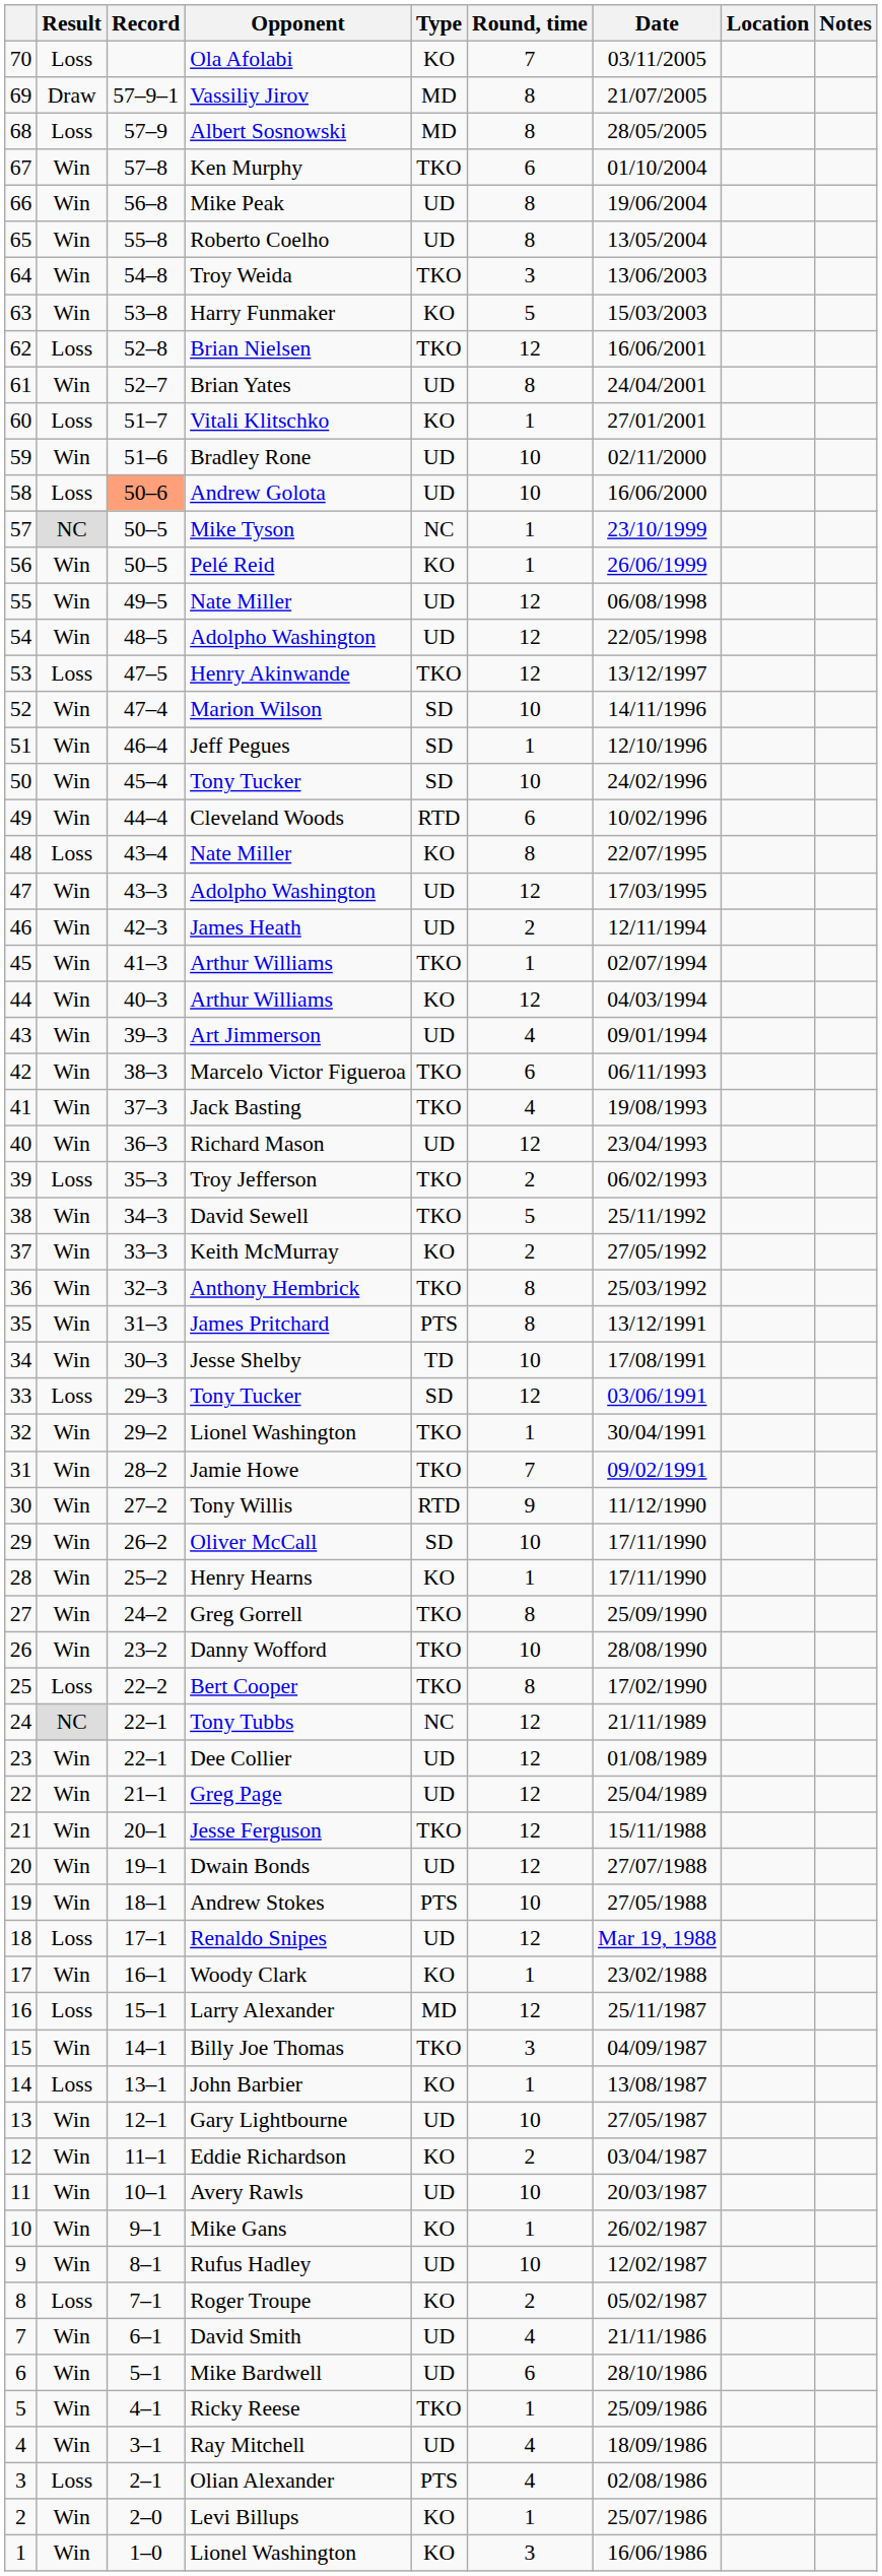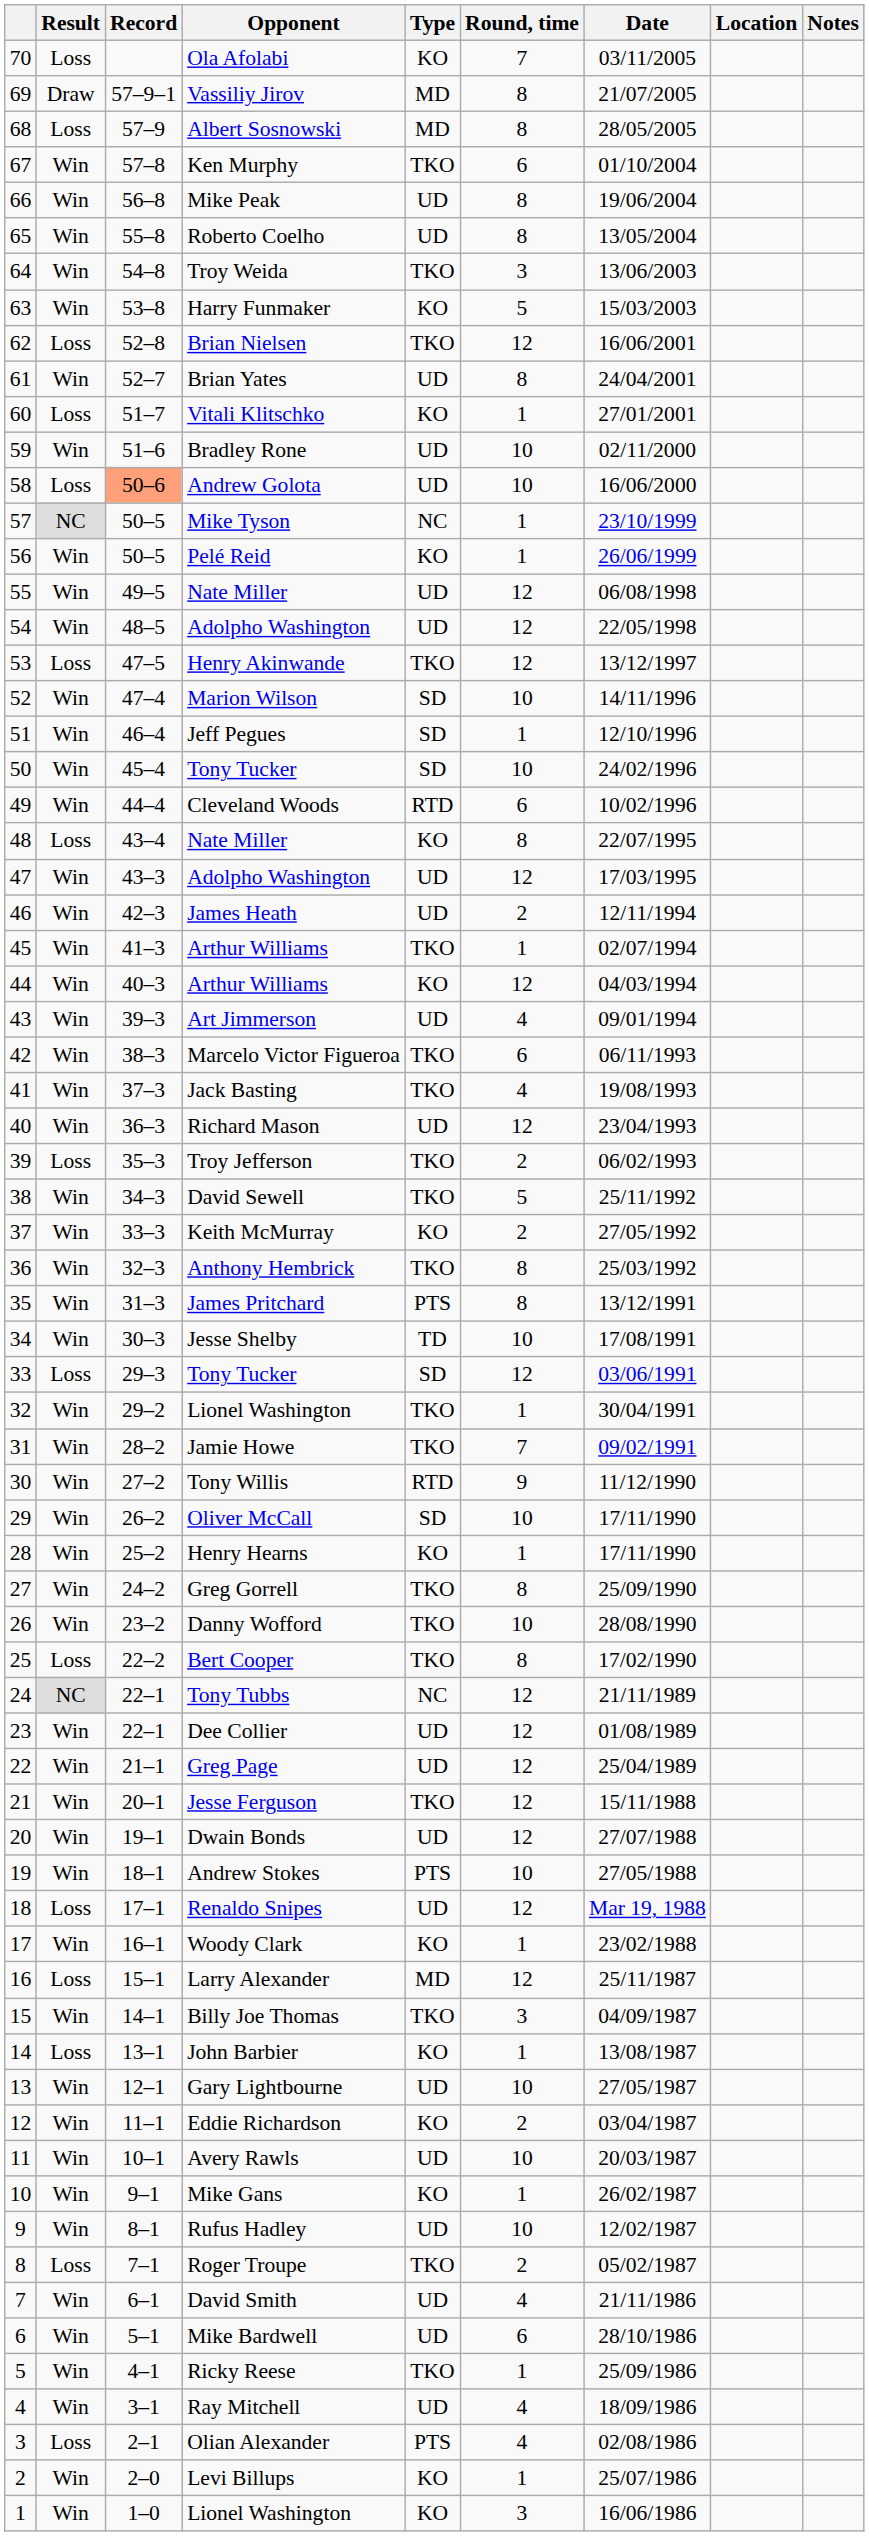 <table class="wikitable" style="text-align:center; font-size:95%">
 <tr>
 <th></th>
 <th>Result</th>
 <th>Record</th>
 <th>Opponent</th>
 <th>Type</th>
 <th>Round, time</th>
 <th>Date</th>
 <th>Location</th>
 <th>Notes</th>
 </tr>
 <tr>
 <td>70</td>
 <td>Loss</td>
 <td></td>
 <td align=left> <a href='#'>Ola Afolabi</a></td>
 <td>KO</td>
 <td>7 </td>
 <td>03/11/2005</td>
 <td align=left> </td>
 <td align=left></td>
 </tr>
 <tr>
 <td>69</td>
 <td>Draw</td>
 <td>57–9–1 </td>
 <td align=left> <a href='#'>Vassiliy Jirov</a></td>
 <td>MD</td>
 <td>8</td>
 <td>21/07/2005</td>
 <td align=left> </td>
 <td align=left></td>
 </tr>
 <tr>
 <td>68</td>
 <td>Loss</td>
 <td>57–9 </td>
 <td align=left> <a href='#'>Albert Sosnowski</a></td>
 <td>MD</td>
 <td>8</td>
 <td>28/05/2005</td>
 <td align=left> </td>
 <td align=left></td>
 </tr>
 <tr>
 <td>67</td>
 <td>Win</td>
 <td>57–8 </td>
 <td align=left> Ken Murphy</td>
 <td>TKO</td>
 <td>6 </td>
 <td>01/10/2004</td>
 <td align=left> </td>
 <td align=left></td>
 </tr>
 <tr>
 <td>66</td>
 <td>Win</td>
 <td>56–8 </td>
 <td align=left> Mike Peak</td>
 <td>UD</td>
 <td>8</td>
 <td>19/06/2004</td>
 <td align=left> </td>
 <td align=left></td>
 </tr>
 <tr>
 <td>65</td>
 <td>Win</td>
 <td>55–8 </td>
 <td align=left> Roberto Coelho</td>
 <td>UD</td>
 <td>8</td>
 <td>13/05/2004</td>
 <td align=left> </td>
 <td align=left></td>
 </tr>
 <tr>
 <td>64</td>
 <td>Win</td>
 <td>54–8 </td>
 <td align=left> Troy Weida</td>
 <td>TKO</td>
 <td>3 </td>
 <td>13/06/2003</td>
 <td align=left> </td>
 <td align=left></td>
 </tr>
 <tr>
 <td>63</td>
 <td>Win</td>
 <td>53–8 </td>
 <td align=left> Harry Funmaker</td>
 <td>KO</td>
 <td>5 </td>
 <td>15/03/2003</td>
 <td align=left> </td>
 <td align=left></td>
 </tr>
 <tr>
 <td>62</td>
 <td>Loss</td>
 <td>52–8 </td>
 <td align=left> <a href='#'>Brian Nielsen</a></td>
 <td>TKO</td>
 <td>12</td>
 <td>16/06/2001</td>
 <td align=left> </td>
 <td align=left></td>
 </tr>
 <tr>
 <td>61</td>
 <td>Win</td>
 <td>52–7 </td>
 <td align=left> Brian Yates</td>
 <td>UD</td>
 <td>8</td>
 <td>24/04/2001</td>
 <td align=left> </td>
 <td align=left></td>
 </tr>
 <tr>
 <td>60</td>
 <td>Loss</td>
 <td>51–7 </td>
 <td align=left> <a href='#'>Vitali Klitschko</a></td>
 <td>KO</td>
 <td>1 </td>
 <td>27/01/2001</td>
 <td align=left> </td>
 <td align=left></td>
 </tr>
 <tr>
 <td>59</td>
 <td>Win</td>
 <td>51–6 </td>
 <td align=left> Bradley Rone</td>
 <td>UD</td>
 <td>10</td>
 <td>02/11/2000</td>
 <td align=left> </td>
 <td align=left></td>
 </tr>
 <tr>
 <td>58</td>
 <td>Loss</td>
 <td style="background: lightsalmon;">50–6 </td>
 <td align=left> <a href='#'>Andrew Golota</a></td>
 <td>UD</td>
 <td>10</td>
 <td>16/06/2000</td>
 <td align=left> </td>
 <td align=left></td>
 </tr>
 <tr>
 <td>57</td>
 <td style="background:#DDD">NC</td>
 <td>50–5 </td>
 <td align=left> <a href='#'>Mike Tyson</a></td>
 <td>NC</td>
 <td>1 </td>
 <td><a href='#'>23/10/1999</a></td>
 <td align=left> </td>
 <td align=left></td>
 </tr>
 <tr>
 <td>56</td>
 <td>Win</td>
 <td>50–5 </td>
 <td align=left> <a href='#'>Pelé Reid</a></td>
 <td>KO</td>
 <td>1 </td>
 <td><a href='#'>26/06/1999</a></td>
 <td align=left> </td>
 <td align=left></td>
 </tr>
 <tr>
 <td>55</td>
 <td>Win</td>
 <td>49–5 </td>
 <td align=left> <a href='#'>Nate Miller</a></td>
 <td>UD</td>
 <td>12</td>
 <td>06/08/1998</td>
 <td align=left> </td>
 <td align=left></td>
 </tr>
 <tr>
 <td>54</td>
 <td>Win</td>
 <td>48–5 </td>
 <td align=left> <a href='#'>Adolpho Washington</a></td>
 <td>UD</td>
 <td>12</td>
 <td>22/05/1998</td>
 <td align=left> </td>
 <td align=left></td>
 </tr>
 <tr>
 <td>53</td>
 <td>Loss</td>
 <td>47–5 </td>
 <td align=left> <a href='#'>Henry Akinwande</a></td>
 <td>TKO</td>
 <td>12</td>
 <td>13/12/1997</td>
 <td align=left> </td>
 <td align=left></td>
 </tr>
 <tr>
 <td>52</td>
 <td>Win</td>
 <td>47–4 </td>
 <td align=left> <a href='#'>Marion Wilson</a></td>
 <td>SD</td>
 <td>10</td>
 <td>14/11/1996</td>
 <td align=left> </td>
 <td align=left></td>
 </tr>
 <tr>
 <td>51</td>
 <td>Win</td>
 <td>46–4 </td>
 <td align=left> Jeff Pegues</td>
 <td>SD</td>
 <td>1 </td>
 <td>12/10/1996</td>
 <td align=left> </td>
 <td align=left></td>
 </tr>
 <tr>
 <td>50</td>
 <td>Win</td>
 <td>45–4 </td>
 <td align=left> <a href='#'>Tony Tucker</a></td>
 <td>SD</td>
 <td>10</td>
 <td>24/02/1996</td>
 <td align=left> </td>
 <td align=left></td>
 </tr>
 <tr>
 <td>49</td>
 <td>Win</td>
 <td>44–4 </td>
 <td align=left> Cleveland Woods</td>
 <td>RTD</td>
 <td>6 </td>
 <td>10/02/1996</td>
 <td align=left> </td>
 <td align=left></td>
 </tr>
 <tr>
 <td>48</td>
 <td>Loss</td>
 <td>43–4 </td>
 <td align=left> <a href='#'>Nate Miller</a></td>
 <td>KO</td>
 <td>8 </td>
 <td>22/07/1995</td>
 <td align=left> </td>
 <td align=left></td>
 </tr>
 <tr>
 <td>47</td>
 <td>Win</td>
 <td>43–3 </td>
 <td align=left> <a href='#'>Adolpho Washington</a></td>
 <td>UD</td>
 <td>12</td>
 <td>17/03/1995</td>
 <td align=left> </td>
 <td align=left></td>
 </tr>
 <tr>
 <td>46</td>
 <td>Win</td>
 <td>42–3 </td>
 <td align=left> <a href='#'>James Heath</a></td>
 <td>UD</td>
 <td>2 </td>
 <td>12/11/1994</td>
 <td align=left> </td>
 <td align=left></td>
 </tr>
 <tr>
 <td>45</td>
 <td>Win</td>
 <td>41–3 </td>
 <td align=left> <a href='#'>Arthur Williams</a></td>
 <td>TKO</td>
 <td>1 </td>
 <td>02/07/1994</td>
 <td align=left> </td>
 <td align=left></td>
 </tr>
 <tr>
 <td>44</td>
 <td>Win</td>
 <td>40–3 </td>
 <td align=left> <a href='#'>Arthur Williams</a></td>
 <td>KO</td>
 <td>12</td>
 <td>04/03/1994</td>
 <td align=left> </td>
 <td align=left></td>
 </tr>
 <tr>
 <td>43</td>
 <td>Win</td>
 <td>39–3 </td>
 <td align=left> <a href='#'>Art Jimmerson</a></td>
 <td>UD</td>
 <td>4 </td>
 <td>09/01/1994</td>
 <td align=left> </td>
 <td align=left></td>
 </tr>
 <tr>
 <td>42</td>
 <td>Win</td>
 <td>38–3 </td>
 <td align=left> Marcelo Victor Figueroa</td>
 <td>TKO</td>
 <td>6 </td>
 <td>06/11/1993</td>
 <td align=left> </td>
 <td align=left></td>
 </tr>
 <tr>
 <td>41</td>
 <td>Win</td>
 <td>37–3 </td>
 <td align=left> Jack Basting</td>
 <td>TKO</td>
 <td>4 </td>
 <td>19/08/1993</td>
 <td align=left> </td>
 <td align=left></td>
 </tr>
 <tr>
 <td>40</td>
 <td>Win</td>
 <td>36–3 </td>
 <td align=left> Richard Mason</td>
 <td>UD</td>
 <td>12</td>
 <td>23/04/1993</td>
 <td align=left> </td>
 <td align=left></td>
 </tr>
 <tr>
 <td>39</td>
 <td>Loss</td>
 <td>35–3 </td>
 <td align=left> Troy Jefferson</td>
 <td>TKO</td>
 <td>2 </td>
 <td>06/02/1993</td>
 <td align=left> </td>
 <td align=left></td>
 </tr>
 <tr>
 <td>38</td>
 <td>Win</td>
 <td>34–3 </td>
 <td align=left> David Sewell</td>
 <td>TKO</td>
 <td>5 </td>
 <td>25/11/1992</td>
 <td align=left> </td>
 <td align=left></td>
 </tr>
 <tr>
 <td>37</td>
 <td>Win</td>
 <td>33–3 </td>
 <td align=left> Keith McMurray</td>
 <td>KO</td>
 <td>2 </td>
 <td>27/05/1992</td>
 <td align=left> </td>
 <td align=left></td>
 </tr>
 <tr>
 <td>36</td>
 <td>Win</td>
 <td>32–3 </td>
 <td align=left> <a href='#'>Anthony Hembrick</a></td>
 <td>TKO</td>
 <td>8 </td>
 <td>25/03/1992</td>
 <td align=left> </td>
 <td align=left></td>
 </tr>
 <tr>
 <td>35</td>
 <td>Win</td>
 <td>31–3 </td>
 <td align=left> <a href='#'>James Pritchard</a></td>
 <td>PTS</td>
 <td>8</td>
 <td>13/12/1991</td>
 <td align=left> </td>
 <td align=left></td>
 </tr>
 <tr>
 <td>34</td>
 <td>Win</td>
 <td>30–3 </td>
 <td align=left> Jesse Shelby</td>
 <td>TD</td>
 <td>10 </td>
 <td>17/08/1991</td>
 <td align=left> </td>
 <td align=left></td>
 </tr>
 <tr>
 <td>33</td>
 <td>Loss</td>
 <td>29–3 </td>
 <td align=left> <a href='#'>Tony Tucker</a></td>
 <td>SD</td>
 <td>12</td>
 <td><a href='#'>03/06/1991</a></td>
 <td align=left> </td>
 <td align=left></td>
 </tr>
 <tr>
 <td>32</td>
 <td>Win</td>
 <td>29–2 </td>
 <td align=left> Lionel Washington</td>
 <td>TKO</td>
 <td>1 </td>
 <td>30/04/1991</td>
 <td align=left> </td>
 <td align=left></td>
 </tr>
 <tr>
 <td>31</td>
 <td>Win</td>
 <td>28–2 </td>
 <td align=left> Jamie Howe</td>
 <td>TKO</td>
 <td>7 </td>
 <td><a href='#'>09/02/1991</a></td>
 <td align=left> </td>
 <td align=left></td>
 </tr>
 <tr>
 <td>30</td>
 <td>Win</td>
 <td>27–2 </td>
 <td align=left> Tony Willis</td>
 <td>RTD</td>
 <td>9 </td>
 <td>11/12/1990</td>
 <td align=left> </td>
 <td align=left></td>
 </tr>
 <tr>
 <td>29</td>
 <td>Win</td>
 <td>26–2 </td>
 <td align=left> <a href='#'>Oliver McCall</a></td>
 <td>SD</td>
 <td>10</td>
 <td>17/11/1990</td>
 <td align=left> </td>
 <td align=left></td>
 </tr>
 <tr>
 <td>28</td>
 <td>Win</td>
 <td>25–2 </td>
 <td align=left> Henry Hearns</td>
 <td>KO</td>
 <td>1 </td>
 <td>17/11/1990</td>
 <td align=left> </td>
 <td align=left></td>
 </tr>
 <tr>
 <td>27</td>
 <td>Win</td>
 <td>24–2 </td>
 <td align=left> Greg Gorrell</td>
 <td>TKO</td>
 <td>8 </td>
 <td>25/09/1990</td>
 <td align=left> </td>
 <td align=left></td>
 </tr>
 <tr>
 <td>26</td>
 <td>Win</td>
 <td>23–2 </td>
 <td align=left> Danny Wofford</td>
 <td>TKO</td>
 <td>10 </td>
 <td>28/08/1990</td>
 <td align=left> </td>
 <td align=left></td>
 </tr>
 <tr>
 <td>25</td>
 <td>Loss</td>
 <td>22–2 </td>
 <td align=left> <a href='#'>Bert Cooper</a></td>
 <td>TKO</td>
 <td>8 </td>
 <td>17/02/1990</td>
 <td align=left> </td>
 <td align=left></td>
 </tr>
 <tr>
 <td>24</td>
 <td style="background:#DDD">NC</td>
 <td>22–1 </td>
 <td align=left> <a href='#'>Tony Tubbs</a></td>
 <td>NC</td>
 <td>12</td>
 <td>21/11/1989</td>
 <td align=left> </td>
 <td align=left></td>
 </tr>
 <tr>
 <td>23</td>
 <td>Win</td>
 <td>22–1</td>
 <td align=left> Dee Collier</td>
 <td>UD</td>
 <td>12</td>
 <td>01/08/1989</td>
 <td align=left> </td>
 <td align=left></td>
 </tr>
 <tr>
 <td>22</td>
 <td>Win</td>
 <td>21–1</td>
 <td align=left> <a href='#'>Greg Page</a></td>
 <td>UD</td>
 <td>12</td>
 <td>25/04/1989</td>
 <td align=left> </td>
 <td align=left></td>
 </tr>
 <tr>
 <td>21</td>
 <td>Win</td>
 <td>20–1</td>
 <td align=left> <a href='#'>Jesse Ferguson</a></td>
 <td>TKO</td>
 <td>12</td>
 <td>15/11/1988</td>
 <td align=left> </td>
 <td align=left></td>
 </tr>
 <tr>
 <td>20</td>
 <td>Win</td>
 <td>19–1</td>
 <td align=left> Dwain Bonds</td>
 <td>UD</td>
 <td>12</td>
 <td>27/07/1988</td>
 <td align=left> </td>
 <td align=left></td>
 </tr>
 <tr>
 <td>19</td>
 <td>Win</td>
 <td>18–1</td>
 <td align=left> Andrew Stokes</td>
 <td>PTS</td>
 <td>10</td>
 <td>27/05/1988</td>
 <td align=left> </td>
 <td align=left></td>
 </tr>
 <tr>
 <td>18</td>
 <td>Loss</td>
 <td>17–1</td>
 <td align=left> <a href='#'>Renaldo Snipes</a></td>
 <td>UD</td>
 <td>12</td>
 <td><a href='#'>Mar 19, 1988</a></td>
 <td align=left> </td>
 <td align=left></td>
 </tr>
 <tr>
 <td>17</td>
 <td>Win</td>
 <td>16–1</td>
 <td align=left> Woody Clark</td>
 <td>KO</td>
 <td>1 </td>
 <td>23/02/1988</td>
 <td align=left> </td>
 <td align=left></td>
 </tr>
 <tr>
 <td>16</td>
 <td>Loss</td>
 <td>15–1</td>
 <td align=left> Larry Alexander</td>
 <td>MD</td>
 <td>12</td>
 <td>25/11/1987</td>
 <td align=left> </td>
 <td align=left></td>
 </tr>
 <tr>
 <td>15</td>
 <td>Win</td>
 <td>14–1</td>
 <td align=left> Billy Joe Thomas</td>
 <td>TKO</td>
 <td>3 </td>
 <td>04/09/1987</td>
 <td align=left> </td>
 <td align=left></td>
 </tr>
 <tr>
 <td>14</td>
 <td>Loss</td>
 <td>13–1</td>
 <td align=left> John Barbier</td>
 <td>KO</td>
 <td>1 </td>
 <td>13/08/1987</td>
 <td align=left> </td>
 <td align=left></td>
 </tr>
 <tr>
 <td>13</td>
 <td>Win</td>
 <td>12–1</td>
 <td align=left> Gary Lightbourne</td>
 <td>UD</td>
 <td>10</td>
 <td>27/05/1987</td>
 <td align=left> </td>
 <td align=left></td>
 </tr>
 <tr>
 <td>12</td>
 <td>Win</td>
 <td>11–1</td>
 <td align=left> Eddie Richardson</td>
 <td>KO</td>
 <td>2 </td>
 <td>03/04/1987</td>
 <td align=left> </td>
 <td align=left></td>
 </tr>
 <tr>
 <td>11</td>
 <td>Win</td>
 <td>10–1</td>
 <td align=left> Avery Rawls</td>
 <td>UD</td>
 <td>10</td>
 <td>20/03/1987</td>
 <td align=left> </td>
 <td align=left></td>
 </tr>
 <tr>
 <td>10</td>
 <td>Win</td>
 <td>9–1</td>
 <td align=left> Mike Gans</td>
 <td>KO</td>
 <td>1 </td>
 <td>26/02/1987</td>
 <td align=left> </td>
 <td align=left></td>
 </tr>
 <tr>
 <td>9</td>
 <td>Win</td>
 <td>8–1</td>
 <td align=left> Rufus Hadley</td>
 <td>UD</td>
 <td>10</td>
 <td>12/02/1987</td>
 <td align=left> </td>
 <td align=left></td>
 </tr>
 <tr>
 <td>8</td>
 <td>Loss</td>
 <td>7–1</td>
 <td align=left> Roger Troupe</td>
-<td>KO</td>
+<td>TKO</td>
 <td>2 </td>
 <td>05/02/1987</td>
 <td align=left> </td>
 <td align=left></td>
 </tr>
 <tr>
 <td>7</td>
 <td>Win</td>
 <td>6–1</td>
 <td align=left> David Smith</td>
 <td>UD</td>
 <td>4</td>
 <td>21/11/1986</td>
 <td align=left> </td>
 <td align=left></td>
 </tr>
 <tr>
 <td>6</td>
 <td>Win</td>
 <td>5–1</td>
 <td align=left> Mike Bardwell</td>
 <td>UD</td>
 <td>6</td>
 <td>28/10/1986</td>
 <td align=left> </td>
 <td align=left></td>
 </tr>
 <tr>
 <td>5</td>
 <td>Win</td>
 <td>4–1</td>
 <td align=left> Ricky Reese</td>
 <td>TKO</td>
 <td>1 </td>
 <td>25/09/1986</td>
 <td align=left> </td>
 <td align=left></td>
 </tr>
 <tr>
 <td>4</td>
 <td>Win</td>
 <td>3–1</td>
 <td align=left> Ray Mitchell</td>
 <td>UD</td>
 <td>4</td>
 <td>18/09/1986</td>
 <td align=left> </td>
 <td align=left></td>
 </tr>
 <tr>
 <td>3</td>
 <td>Loss</td>
 <td>2–1</td>
 <td align=left> Olian Alexander</td>
 <td>PTS</td>
 <td>4</td>
 <td>02/08/1986</td>
 <td align=left> </td>
 <td align=left></td>
 </tr>
 <tr>
 <td>2</td>
 <td>Win</td>
 <td>2–0</td>
 <td align=left> Levi Billups</td>
 <td>KO</td>
 <td>1 </td>
 <td>25/07/1986</td>
 <td align=left> </td>
 <td align=left></td>
 </tr>
 <tr>
 <td>1</td>
 <td>Win</td>
 <td>1–0</td>
 <td align=left> Lionel Washington</td>
 <td>KO</td>
 <td>3 </td>
 <td>16/06/1986</td>
 <td align=left> </td>
 <td align=left></td>
 </tr>
 </table>
